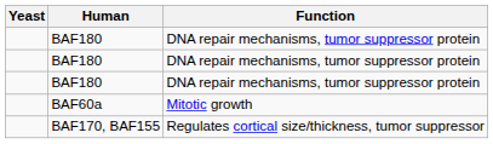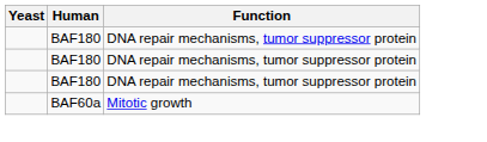 <table class="wikitable">
 <tr>
 <th>Yeast</th>
 <th>Human</th>
 <th>Function</th>
 </tr>
 <tr>
 <td></td>
 <td>BAF180</td>
 <td>DNA repair mechanisms, <a href='#'>tumor suppressor</a> protein </td>
 </tr>
 <tr>
 <td></td>
 <td>BAF180</td>
 <td>DNA repair mechanisms, tumor suppressor protein </td>
 </tr>
 <tr>
 <td></td>
 <td>BAF180</td>
 <td>DNA repair mechanisms, tumor suppressor protein </td>
 </tr>
 <tr>
 <td></td>
 <td>BAF60a</td>
 <td><a href='#'>Mitotic</a> growth</td>
 </tr>
-<tr>
-<td></td>
-<td>BAF170, BAF155</td>
-<td>Regulates <a href='#'>cortical</a> size/thickness, tumor suppressor </td>
-</tr>
 </table>
